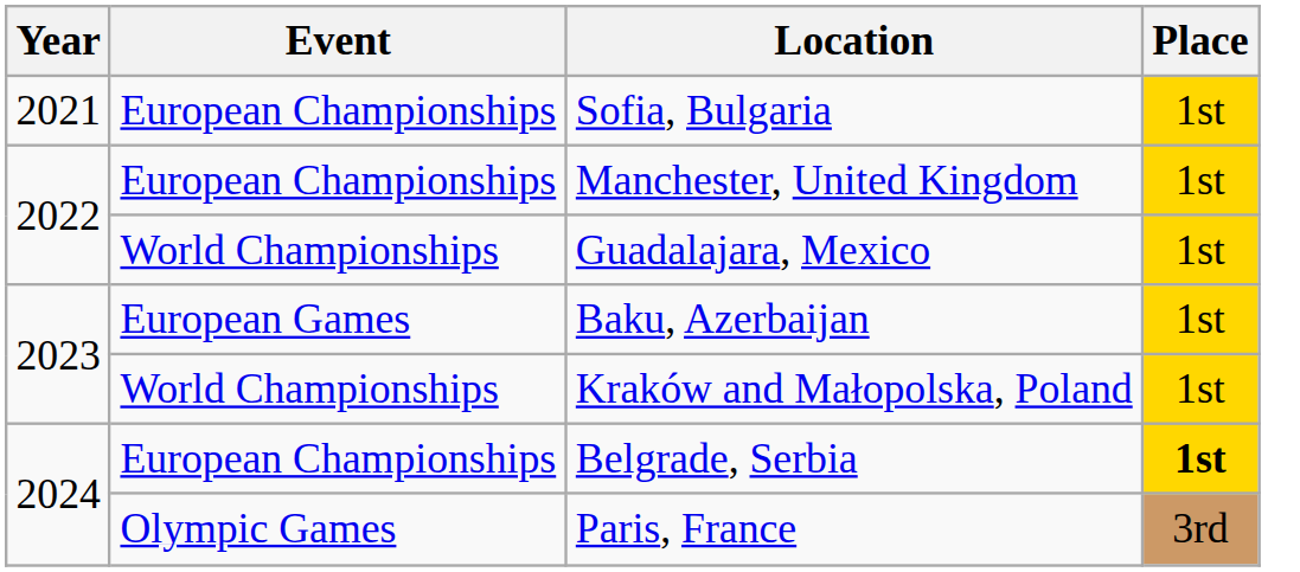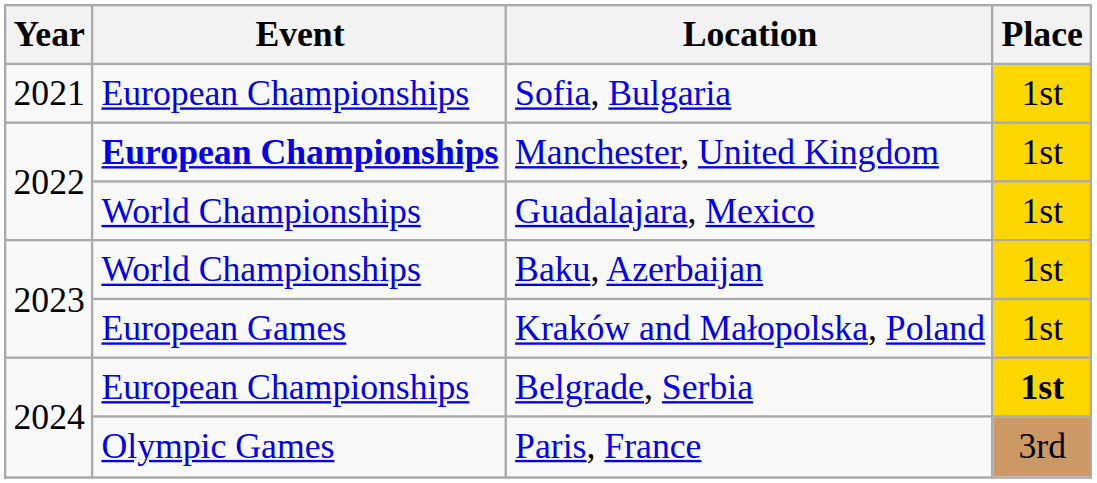 <table class="wikitable" style="text-align:center; font-size:95%;">
 <tr>
 <th align=center>Year</th>
 <th>Event</th>
 <th>Location</th>
 <th>Place</th>
 </tr>
 <tr>
 <td>2021</td>
 <td align="left"><a href='#'>European Championships</a></td>
 <td align="left"><a href='#'>Sofia</a>, <a href='#'>Bulgaria</a></td>
 <td align="center" bgcolor="gold">1st</td>
 </tr>
 <tr>
 <td rowspan=2>2022</td>
-<td align="left"><a href='#'>European Championships</a></td>
+<td align="left"><strong><a href='#'>European Championships</a></strong></td>
 <td align="left"><a href='#'>Manchester</a>, <a href='#'>United Kingdom</a></td>
 <td align="center" bgcolor="gold">1st</td>
 </tr>
 <tr>
 <td align="left"><a href='#'>World Championships</a></td>
 <td align="left"><a href='#'>Guadalajara</a>, <a href='#'>Mexico</a></td>
 <td align="center" bgcolor="gold">1st</td>
 </tr>
 <tr>
 <td rowspan=2>2023</td>
-<td align="left"><a href='#'>European Games</a></td>
+<td align="left"><a href='#'>World Championships</a></td>
 <td align="left"><a href='#'>Baku</a>, <a href='#'>Azerbaijan</a></td>
 <td align="center" bgcolor="gold">1st</td>
 </tr>
 <tr>
-<td align="left"><a href='#'>World Championships</a></td>
+<td align="left"><a href='#'>European Games</a></td>
 <td align="left"><a href='#'>Kraków and Małopolska</a>, <a href='#'>Poland</a></td>
 <td align="center" bgcolor="gold">1st</td>
 </tr>
 <tr>
 <td rowspan="2">2024</td>
 <td align="left"><a href='#'>European Championships</a></td>
 <td align="left"><a href='#'>Belgrade</a>, <a href='#'>Serbia</a></td>
 <td align="center" bgcolor="gold"><strong>1st</strong></td>
 </tr>
 <tr>
 <td align="left"><a href='#'>Olympic Games</a></td>
 <td align="left"><a href='#'>Paris</a>, <a href='#'>France</a></td>
 <td align="center" bgcolor="cc9966">3rd</td>
 </tr>
 </table>
